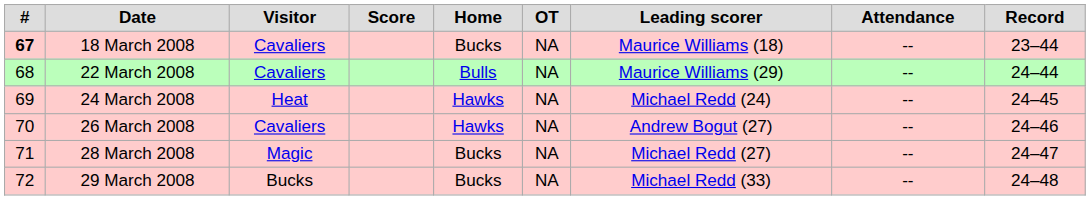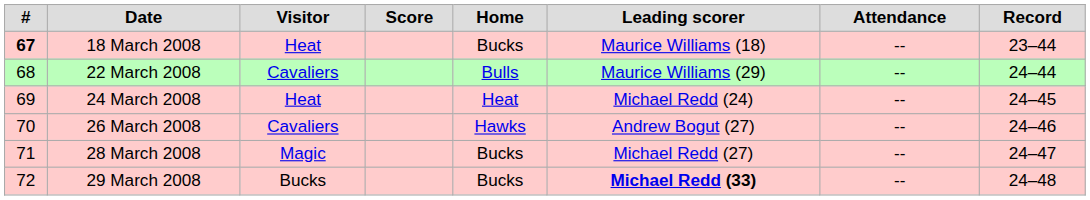 <table class="wikitable" width="80%">
 <tr align="center"  bgcolor="#dddddd">
 <td><strong>#</strong></td>
 <td><strong>Date</strong></td>
 <td><strong>Visitor</strong></td>
 <td><strong>Score</strong></td>
 <td><strong>Home</strong></td>
-<td><strong>OT</strong></td>
 <td><strong>Leading scorer</strong></td>
 <td><strong>Attendance</strong></td>
 <td><strong>Record</strong></td>
 </tr>
 <tr align="center" bgcolor="#ffcccc">
 <td><strong>67</strong></td>
 <td>18 March 2008</td>
-<td><a href='#'>Cavaliers</a></td>
+<td><a href='#'>Heat</a></td>
 <td></td>
 <td>Bucks</td>
-<td>NA</td>
 <td><a href='#'>Maurice Williams</a> (18)</td>
 <td>--</td>
 <td>23–44</td>
 </tr>
 <tr align="center" bgcolor="#bbffbb">
 <td>68</td>
 <td>22 March 2008</td>
 <td><a href='#'>Cavaliers</a></td>
 <td></td>
 <td><a href='#'>Bulls</a></td>
-<td>NA</td>
 <td><a href='#'>Maurice Williams</a> (29)</td>
 <td>--</td>
 <td>24–44</td>
 </tr>
 <tr align="center" bgcolor="#ffcccc">
 <td>69</td>
 <td>24 March 2008</td>
 <td><a href='#'>Heat</a></td>
 <td></td>
-<td><a href='#'>Hawks</a></td>
-<td>NA</td>
+<td><a href='#'>Heat</a></td>
 <td><a href='#'>Michael Redd</a> (24)</td>
 <td>--</td>
 <td>24–45</td>
 </tr>
 <tr align="center" bgcolor="#ffcccc">
 <td>70</td>
 <td>26 March 2008</td>
 <td><a href='#'>Cavaliers</a></td>
 <td></td>
 <td><a href='#'>Hawks</a></td>
-<td>NA</td>
 <td><a href='#'>Andrew Bogut</a> (27)</td>
 <td>--</td>
 <td>24–46</td>
 </tr>
 <tr align="center" bgcolor="#ffcccc">
 <td>71</td>
 <td>28 March 2008</td>
 <td><a href='#'>Magic</a></td>
 <td></td>
 <td>Bucks</td>
-<td>NA</td>
 <td><a href='#'>Michael Redd</a> (27)</td>
 <td>--</td>
 <td>24–47</td>
 </tr>
 <tr align="center" bgcolor="#ffcccc">
 <td>72</td>
 <td>29 March 2008</td>
 <td>Bucks</td>
 <td></td>
 <td>Bucks</td>
-<td>NA</td>
-<td><a href='#'>Michael Redd</a> (33)</td>
+<td><strong><a href='#'>Michael Redd</a> (33)</strong></td>
 <td>--</td>
 <td>24–48</td>
 </tr>
 </table>
